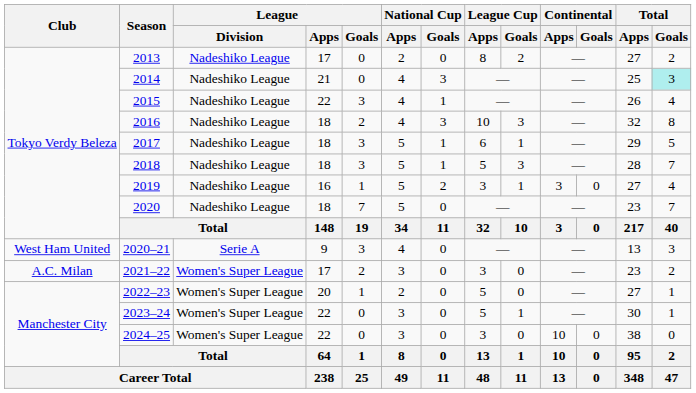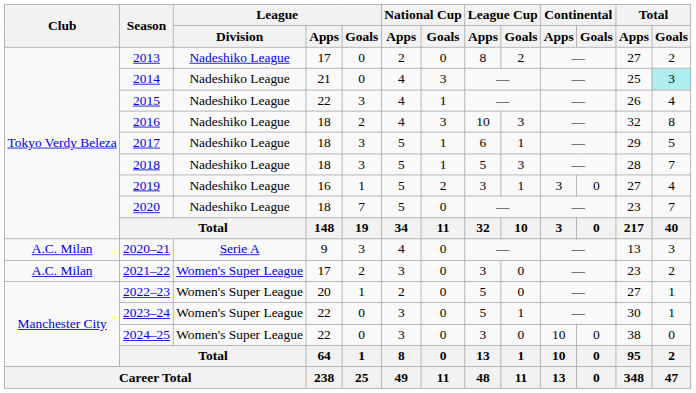 <table class="wikitable" style="text-align:center">
 <tr>
 <th rowspan="2">Club</th>
 <th rowspan="2">Season</th>
 <th colspan="3">League</th>
 <th colspan="2">National Cup</th>
 <th colspan="2">League Cup</th>
 <th colspan="2">Continental</th>
 <th colspan="2">Total</th>
 </tr>
 <tr>
 <th>Division</th>
 <th>Apps</th>
 <th>Goals</th>
 <th>Apps</th>
 <th>Goals</th>
 <th>Apps</th>
 <th>Goals</th>
 <th>Apps</th>
 <th>Goals</th>
 <th>Apps</th>
 <th>Goals</th>
 </tr>
 <tr>
 <td rowspan="9"><a href='#'>Tokyo Verdy Beleza</a></td>
 <td><a href='#'>2013</a></td>
 <td><a href='#'>Nadeshiko League</a></td>
 <td>17</td>
 <td>0</td>
 <td>2</td>
 <td>0</td>
 <td>8</td>
 <td>2</td>
 <td colspan="2">—</td>
 <td>27</td>
 <td>2</td>
 </tr>
 <tr>
 <td><a href='#'>2014</a></td>
 <td>Nadeshiko League</td>
 <td>21</td>
 <td>0</td>
 <td>4</td>
 <td>3</td>
 <td colspan="2">—</td>
 <td colspan="2">—</td>
 <td>25</td>
 <td style="background: paleturquoise;">3</td>
 </tr>
 <tr>
 <td><a href='#'>2015</a></td>
 <td>Nadeshiko League</td>
 <td>22</td>
 <td>3</td>
 <td>4</td>
 <td>1</td>
 <td colspan="2">—</td>
 <td colspan="2">—</td>
 <td>26</td>
 <td>4</td>
 </tr>
 <tr>
 <td><a href='#'>2016</a></td>
 <td>Nadeshiko League</td>
 <td>18</td>
 <td>2</td>
 <td>4</td>
 <td>3</td>
 <td>10</td>
 <td>3</td>
 <td colspan="2">—</td>
 <td>32</td>
 <td>8</td>
 </tr>
 <tr>
 <td><a href='#'>2017</a></td>
 <td>Nadeshiko League</td>
 <td>18</td>
 <td>3</td>
 <td>5</td>
 <td>1</td>
 <td>6</td>
 <td>1</td>
 <td colspan="2">—</td>
 <td>29</td>
 <td>5</td>
 </tr>
 <tr>
 <td><a href='#'>2018</a></td>
 <td>Nadeshiko League</td>
 <td>18</td>
 <td>3</td>
 <td>5</td>
 <td>1</td>
 <td>5</td>
 <td>3</td>
 <td colspan="2">—</td>
 <td>28</td>
 <td>7</td>
 </tr>
 <tr>
 <td><a href='#'>2019</a></td>
 <td>Nadeshiko League</td>
 <td>16</td>
 <td>1</td>
 <td>5</td>
 <td>2</td>
 <td>3</td>
 <td>1</td>
 <td>3</td>
 <td>0</td>
 <td>27</td>
 <td>4</td>
 </tr>
 <tr>
 <td><a href='#'>2020</a></td>
 <td>Nadeshiko League</td>
 <td>18</td>
 <td>7</td>
 <td>5</td>
 <td>0</td>
 <td colspan="2">—</td>
 <td colspan="2">—</td>
 <td>23</td>
 <td>7</td>
 </tr>
 <tr>
 <th colspan="2">Total</th>
 <th>148</th>
 <th>19</th>
 <th>34</th>
 <th>11</th>
 <th>32</th>
 <th>10</th>
 <th>3</th>
 <th>0</th>
 <th>217</th>
 <th>40</th>
 </tr>
 <tr>
-<td><a href='#'>West Ham United</a></td>
+<td><a href='#'>A.C. Milan</a></td>
 <td><a href='#'>2020–21</a></td>
 <td><a href='#'>Serie A</a></td>
 <td>9</td>
 <td>3</td>
 <td>4</td>
 <td>0</td>
 <td colspan="2">—</td>
 <td colspan="2">—</td>
 <td>13</td>
 <td>3</td>
 </tr>
 <tr>
 <td><a href='#'>A.C. Milan</a></td>
 <td><a href='#'>2021–22</a></td>
 <td><a href='#'>Women's Super League</a></td>
 <td>17</td>
 <td>2</td>
 <td>3</td>
 <td>0</td>
 <td>3</td>
 <td>0</td>
 <td colspan="2">—</td>
 <td>23</td>
 <td>2</td>
 </tr>
 <tr>
 <td rowspan="4"><a href='#'>Manchester City</a></td>
 <td><a href='#'>2022–23</a></td>
 <td>Women's Super League</td>
 <td>20</td>
 <td>1</td>
 <td>2</td>
 <td>0</td>
 <td>5</td>
 <td>0</td>
 <td colspan="2">—</td>
 <td>27</td>
 <td>1</td>
 </tr>
 <tr>
 <td><a href='#'>2023–24</a></td>
 <td>Women's Super League</td>
 <td>22</td>
 <td>0</td>
 <td>3</td>
 <td>0</td>
 <td>5</td>
 <td>1</td>
 <td colspan="2">—</td>
 <td>30</td>
 <td>1</td>
 </tr>
 <tr>
 <td><a href='#'>2024–25</a></td>
 <td>Women's Super League</td>
 <td>22</td>
 <td>0</td>
 <td>3</td>
 <td>0</td>
 <td>3</td>
 <td>0</td>
 <td>10</td>
 <td>0</td>
 <td>38</td>
 <td>0</td>
 </tr>
 <tr>
 <th colspan="2">Total</th>
 <th>64</th>
 <th>1</th>
 <th>8</th>
 <th>0</th>
 <th>13</th>
 <th>1</th>
 <th>10</th>
 <th>0</th>
 <th>95</th>
 <th>2</th>
 </tr>
 <tr>
 <th colspan="3">Career Total</th>
 <th>238</th>
 <th>25</th>
 <th>49</th>
 <th>11</th>
 <th>48</th>
 <th>11</th>
 <th>13</th>
 <th>0</th>
 <th>348</th>
 <th>47</th>
 </tr>
 </table>
